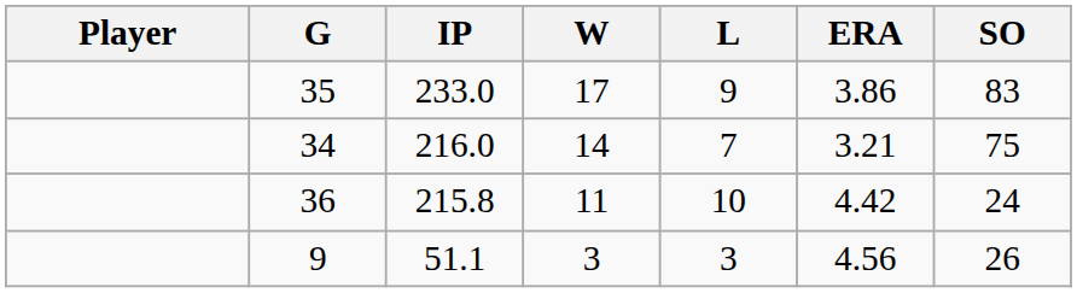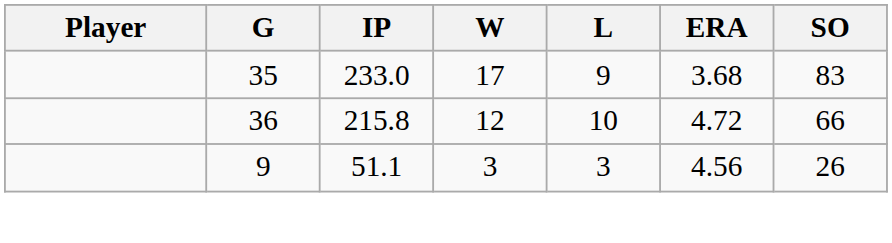 <table class="wikitable sortable">
 <tr>
 <th bgcolor="#DDDDFF" width="16%">Player</th>
 <th bgcolor="#DDDDFF" width="9%">G</th>
 <th bgcolor="#DDDDFF" width="9%">IP</th>
 <th bgcolor="#DDDDFF" width="9%">W</th>
 <th bgcolor="#DDDDFF" width="9%">L</th>
 <th bgcolor="#DDDDFF" width="9%">ERA</th>
 <th bgcolor="#DDDDFF" width="9%">SO</th>
 </tr>
 <tr align="center">
 <td></td>
 <td>35</td>
 <td>233.0</td>
 <td>17</td>
 <td>9</td>
-<td>3.86</td>
+<td>3.68</td>
 <td>83</td>
-</tr>
-<tr align="center">
-<td></td>
-<td>34</td>
-<td>216.0</td>
-<td>14</td>
-<td>7</td>
-<td>3.21</td>
-<td>75</td>
 </tr>
 <tr align="center">
 <td></td>
 <td>36</td>
 <td>215.8</td>
-<td>11</td>
+<td>12</td>
 <td>10</td>
-<td>4.42</td>
-<td>24</td>
+<td>4.72</td>
+<td>66</td>
 </tr>
 <tr align="center">
 <td></td>
 <td>9</td>
 <td>51.1</td>
 <td>3</td>
 <td>3</td>
 <td>4.56</td>
 <td>26</td>
 </tr>
 </table>
